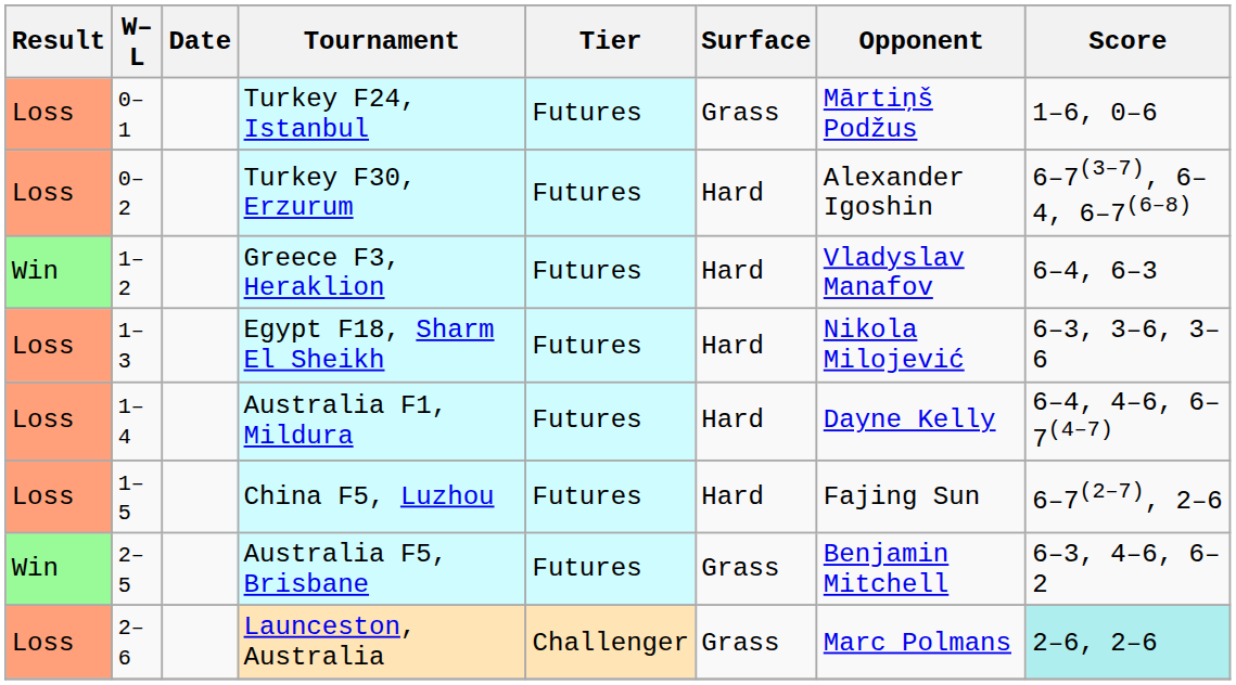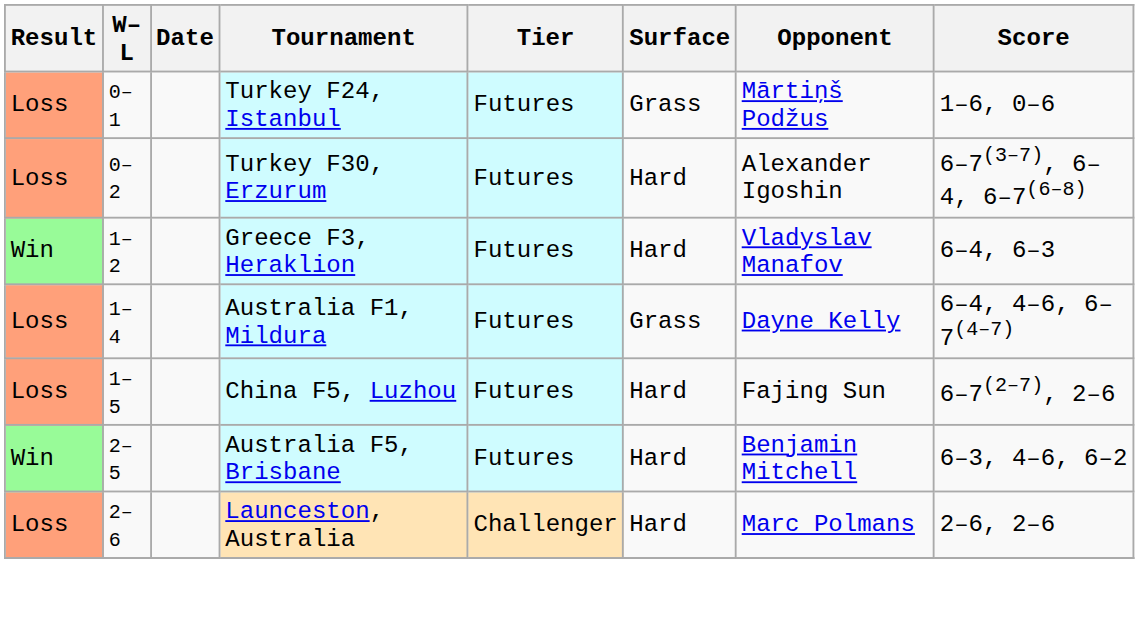 <table class="sortable wikitable">
 <tr>
 <th>Result</th>
 <th class="unsortable">W–L</th>
 <th>Date</th>
 <th>Tournament</th>
 <th>Tier</th>
 <th>Surface</th>
 <th>Opponent</th>
 <th class="unsortable">Score</th>
 </tr>
 <tr>
 <td style="background:#ffa07a;">Loss</td>
 <td><small>0–1</small></td>
 <td></td>
 <td style="background:#cffcff;">Turkey F24, <a href='#'>Istanbul</a></td>
 <td style="background:#cffcff;">Futures</td>
 <td>Grass</td>
 <td> <a href='#'>Mārtiņš Podžus</a></td>
 <td>1–6, 0–6</td>
 </tr>
 <tr>
 <td style="background:#ffa07a;">Loss</td>
 <td><small>0–2</small></td>
 <td></td>
 <td style="background:#cffcff;">Turkey F30, <a href='#'>Erzurum</a></td>
 <td style="background:#cffcff;">Futures</td>
 <td>Hard</td>
 <td> Alexander Igoshin</td>
 <td>6–7<sup>(3–7)</sup>, 6–4, 6–7<sup>(6–8)</sup></td>
 </tr>
 <tr>
 <td style="background:#98fb98;">Win</td>
 <td><small>1–2</small></td>
 <td></td>
 <td style="background:#cffcff;">Greece F3, <a href='#'>Heraklion</a></td>
 <td style="background:#cffcff;">Futures</td>
 <td>Hard</td>
 <td> <a href='#'>Vladyslav Manafov</a></td>
 <td>6–4, 6–3</td>
 </tr>
 <tr>
 <td style="background:#ffa07a;">Loss</td>
-<td><small>1–3</small></td>
-<td></td>
-<td style="background:#cffcff;">Egypt F18, <a href='#'>Sharm El Sheikh</a></td>
-<td style="background:#cffcff;">Futures</td>
-<td>Hard</td>
-<td> <a href='#'>Nikola Milojević</a></td>
-<td>6–3, 3–6, 3–6</td>
-</tr>
-<tr>
-<td style="background:#ffa07a;">Loss</td>
 <td><small>1–4</small></td>
 <td></td>
 <td style="background:#cffcff;">Australia F1, <a href='#'>Mildura</a></td>
 <td style="background:#cffcff;">Futures</td>
-<td>Hard</td>
+<td>Grass</td>
 <td> <a href='#'>Dayne Kelly</a></td>
 <td>6–4, 4–6, 6–7<sup>(4–7)</sup></td>
 </tr>
 <tr>
 <td style="background:#ffa07a;">Loss</td>
 <td><small>1–5</small></td>
 <td></td>
 <td style="background:#cffcff;">China F5, <a href='#'>Luzhou</a></td>
 <td style="background:#cffcff;">Futures</td>
 <td>Hard</td>
 <td> Fajing Sun</td>
 <td>6–7<sup>(2–7)</sup>, 2–6</td>
 </tr>
 <tr>
 <td style="background:#98fb98;">Win</td>
 <td><small>2–5</small></td>
 <td></td>
 <td style="background:#cffcff;">Australia F5, <a href='#'>Brisbane</a></td>
 <td style="background:#cffcff;">Futures</td>
-<td>Grass</td>
+<td>Hard</td>
 <td> <a href='#'>Benjamin Mitchell</a></td>
 <td>6–3, 4–6, 6–2</td>
 </tr>
 <tr>
 <td style="background:#ffa07a;">Loss</td>
 <td><small>2–6</small></td>
 <td></td>
 <td style="background:moccasin;"><a href='#'>Launceston</a>, Australia</td>
 <td style="background:moccasin;">Challenger</td>
-<td>Grass</td>
+<td>Hard</td>
 <td> <a href='#'>Marc Polmans</a></td>
-<td style="background: paleturquoise;">2–6, 2–6</td>
+<td>2–6, 2–6</td>
 </tr>
 <tr>
 </tr>
 </table>
